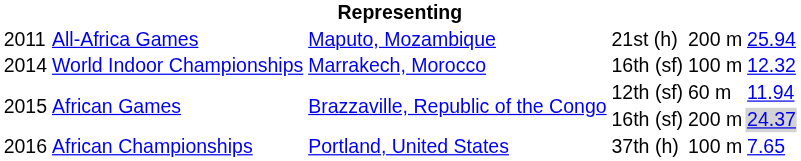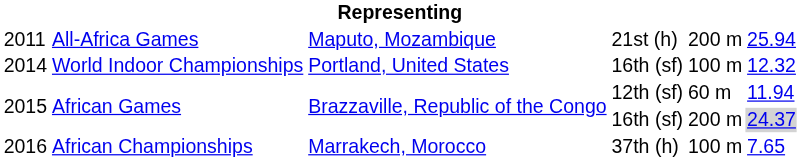 <table>
 <tr>
 <th colspan="6">Representing </th>
 </tr>
 <tr>
 <td>2011</td>
 <td><a href='#'>All-Africa Games</a></td>
 <td><a href='#'>Maputo, Mozambique</a></td>
 <td>21st (h)</td>
 <td>200 m</td>
 <td><a href='#'>25.94</a></td>
 </tr>
 <tr>
 <td>2014</td>
 <td><a href='#'>World Indoor Championships</a></td>
-<td><a href='#'>Marrakech, Morocco</a></td>
+<td><a href='#'>Portland, United States</a></td>
 <td>16th (sf)</td>
 <td>100 m</td>
 <td><a href='#'>12.32</a></td>
 </tr>
 <tr>
 <td rowspan=2>2015</td>
 <td rowspan=2><a href='#'>African Games</a></td>
 <td rowspan=2><a href='#'>Brazzaville, Republic of the Congo</a></td>
 <td>12th (sf)</td>
 <td>60 m</td>
 <td><a href='#'>11.94</a></td>
 </tr>
 <tr>
 <td>16th (sf)</td>
 <td>200 m</td>
 <td style="background: lightgrey;"><a href='#'>24.37</a></td>
 </tr>
 <tr>
 <td>2016</td>
 <td><a href='#'>African Championships</a></td>
-<td><a href='#'>Portland, United States</a></td>
+<td><a href='#'>Marrakech, Morocco</a></td>
 <td>37th (h)</td>
 <td>100 m</td>
 <td><a href='#'>7.65</a></td>
 </tr>
 </table>
